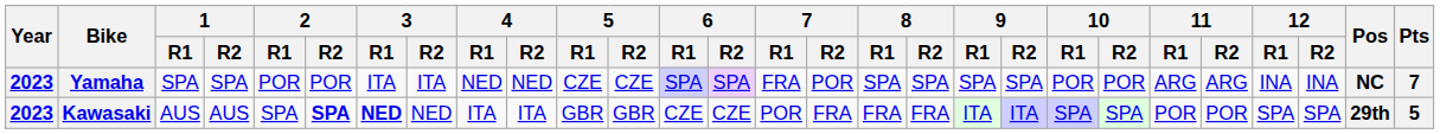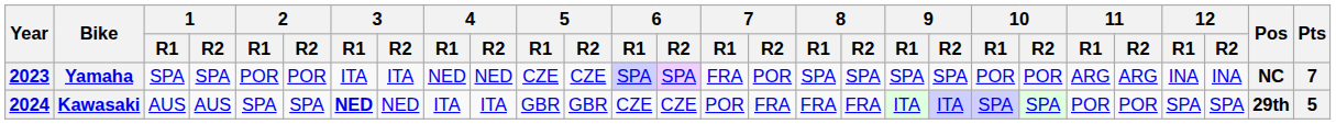 <table class="wikitable" style="text-align:center; font-size:90%">
 <tr>
 <th valign="middle" rowspan=2>Year</th>
 <th valign="middle" rowspan=2>Bike</th>
 <th colspan=2>1</th>
 <th colspan=2>2</th>
 <th colspan=2>3</th>
 <th colspan=2>4</th>
 <th colspan=2>5</th>
 <th colspan=2>6</th>
 <th colspan=2>7</th>
 <th colspan=2>8</th>
 <th colspan=2>9</th>
 <th colspan=2>10</th>
 <th colspan=2>11</th>
 <th colspan=2>12</th>
 <th rowspan=2>Pos</th>
 <th rowspan=2>Pts</th>
 </tr>
 <tr>
 <th>R1</th>
 <th>R2</th>
 <th>R1</th>
 <th>R2</th>
 <th>R1</th>
 <th>R2</th>
 <th>R1</th>
 <th>R2</th>
 <th>R1</th>
 <th>R2</th>
 <th>R1</th>
 <th>R2</th>
 <th>R1</th>
 <th>R2</th>
 <th>R1</th>
 <th>R2</th>
 <th>R1</th>
 <th>R2</th>
 <th>R1</th>
 <th>R2</th>
 <th>R1</th>
 <th>R2</th>
 <th>R1</th>
 <th>R2</th>
 </tr>
 <tr>
 <th><a href='#'>2023</a></th>
 <th><a href='#'>Yamaha</a></th>
 <td style="background:#;"><a href='#'>SPA</a><br></td>
 <td style="background:#;"><a href='#'>SPA</a><br></td>
 <td style="background:#;"><a href='#'>POR</a><br></td>
 <td style="background:#;"><a href='#'>POR</a><br></td>
 <td style="background:#;"><a href='#'>ITA</a><br></td>
 <td style="background:#;"><a href='#'>ITA</a><br></td>
 <td style="background:#;"><a href='#'>NED</a><br></td>
 <td style="background:#;"><a href='#'>NED</a><br></td>
 <td><a href='#'>CZE</a></td>
 <td><a href='#'>CZE</a></td>
 <td style="background:#cfcfff;"><a href='#'>SPA</a><br></td>
 <td style="background:#efcfff;"><a href='#'>SPA</a><br></td>
 <td><a href='#'>FRA</a></td>
 <td><a href='#'>POR</a></td>
 <td><a href='#'>SPA</a></td>
 <td><a href='#'>SPA</a></td>
 <td style="background:#;"><a href='#'>SPA</a><br></td>
 <td style="background:#;"><a href='#'>SPA</a><br></td>
 <td><a href='#'>POR</a></td>
 <td><a href='#'>POR</a></td>
 <td><a href='#'>ARG</a></td>
 <td><a href='#'>ARG</a></td>
 <td><a href='#'>INA</a></td>
 <td><a href='#'>INA</a></td>
 <th>NC</th>
 <th>7</th>
 </tr>
 <tr>
-<th><a href='#'>2023</a></th>
+<th><a href='#'>2024</a></th>
 <th><a href='#'>Kawasaki</a></th>
 <td><a href='#'>AUS</a></td>
 <td><a href='#'>AUS</a></td>
 <td><a href='#'>SPA</a></td>
-<td><strong><a href='#'>SPA</a></strong></td>
+<td><a href='#'>SPA</a></td>
 <td><strong><a href='#'>NED</a></strong></td>
 <td><a href='#'>NED</a></td>
 <td><a href='#'>ITA</a></td>
 <td><a href='#'>ITA</a></td>
 <td><a href='#'>GBR</a></td>
 <td><a href='#'>GBR</a></td>
 <td><a href='#'>CZE</a></td>
 <td><a href='#'>CZE</a></td>
 <td><a href='#'>POR</a></td>
 <td><a href='#'>FRA</a></td>
 <td><a href='#'>FRA</a></td>
 <td><a href='#'>FRA</a></td>
 <td style="background:#DFFFDF;"><a href='#'>ITA</a><br></td>
 <td style="background:#CFCFFF;"><a href='#'>ITA</a><br></td>
 <td style="background:#CFCFFF;"><a href='#'>SPA</a><br></td>
 <td style="background:#DFFFDF;"><a href='#'>SPA</a><br></td>
 <td><a href='#'>POR</a></td>
 <td><a href='#'>POR</a></td>
 <td><a href='#'>SPA</a></td>
 <td><a href='#'>SPA</a></td>
 <th>29th</th>
 <th>5</th>
 </tr>
 </table>
